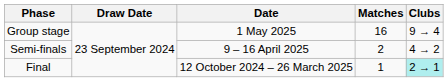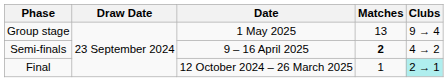 <table class="wikitable">
 <tr>
 <th>Phase</th>
 <th>Draw Date</th>
 <th>Date</th>
 <th>Matches</th>
 <th>Clubs</th>
 </tr>
 <tr align=center>
 <td>Group stage</td>
 <td rowspan=3>23 September 2024</td>
 <td>1 May 2025</td>
-<td>16</td>
+<td>13</td>
 <td>9 → 4</td>
 </tr>
 <tr align=center>
 <td>Semi-finals</td>
 <td>9 – 16 April 2025</td>
-<td>2</td>
+<td><strong>2</strong></td>
 <td>4 → 2</td>
 </tr>
 <tr align=center>
 <td>Final</td>
 <td>12 October 2024 – 26 March 2025</td>
 <td>1</td>
 <td style="background: paleturquoise;">2 → 1</td>
 </tr>
 </table>
